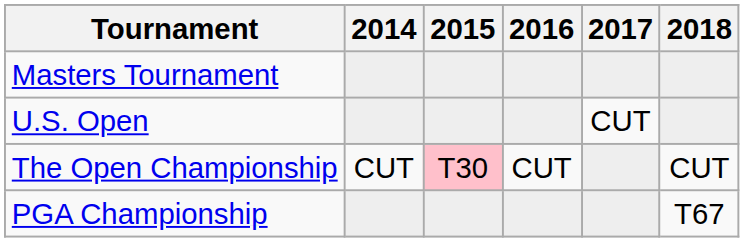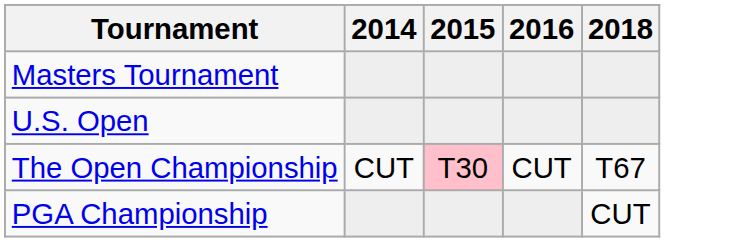 <table class="wikitable" style="font-size:95%;text-align:center;">
 <tr>
 <th>Tournament</th>
 <th>2014</th>
 <th>2015</th>
 <th>2016</th>
-<th>2017</th>
 <th>2018</th>
 </tr>
 <tr>
 <td align=left><a href='#'>Masters Tournament</a></td>
-<td style="background:#eeeeee;"></td>
 <td style="background:#eeeeee;"></td>
 <td style="background:#eeeeee;"></td>
 <td style="background:#eeeeee;"></td>
 <td style="background:#eeeeee;"></td>
 </tr>
 <tr>
 <td align=left><a href='#'>U.S. Open</a></td>
 <td style="background:#eeeeee;"></td>
 <td style="background:#eeeeee;"></td>
 <td style="background:#eeeeee;"></td>
-<td>CUT</td>
 <td style="background:#eeeeee;"></td>
 </tr>
 <tr>
 <td align=left><a href='#'>The Open Championship</a></td>
 <td>CUT</td>
 <td style="background: pink;">T30</td>
 <td>CUT</td>
-<td style="background:#eeeeee;"></td>
-<td>CUT</td>
+<td>T67</td>
 </tr>
 <tr>
 <td align=left><a href='#'>PGA Championship</a></td>
 <td style="background:#eeeeee;"></td>
 <td style="background:#eeeeee;"></td>
 <td style="background:#eeeeee;"></td>
-<td style="background:#eeeeee;"></td>
-<td>T67</td>
+<td>CUT</td>
 </tr>
 </table>
